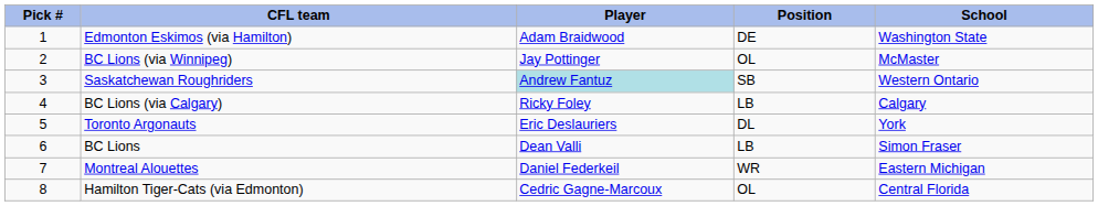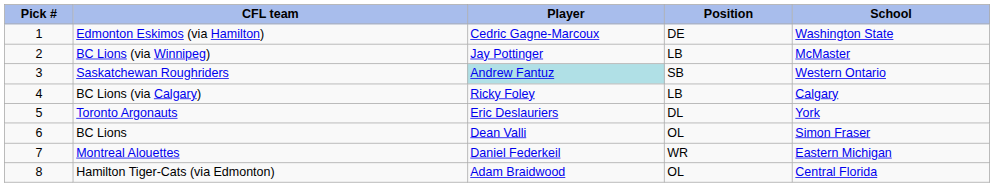 <table class="wikitable" style="width: 100%">
 <tr>
 <th style="background:#A8BDEC;" width=7%>Pick #</th>
 <th width=40% style="background:#A8BDEC;">CFL team</th>
 <th width=20% style="background:#A8BDEC;">Player</th>
 <th width=13% style="background:#A8BDEC;">Position</th>
 <th width=20% style="background:#A8BDEC;">School</th>
 </tr>
 <tr>
 <td align=center>1</td>
 <td><a href='#'>Edmonton Eskimos</a> (via <a href='#'>Hamilton</a>)</td>
-<td><a href='#'>Adam Braidwood</a></td>
+<td><a href='#'>Cedric Gagne-Marcoux</a></td>
 <td>DE</td>
 <td><a href='#'>Washington State</a></td>
 </tr>
 <tr>
 <td align=center>2</td>
 <td><a href='#'>BC Lions</a> (via <a href='#'>Winnipeg</a>)</td>
 <td><a href='#'>Jay Pottinger</a></td>
-<td>OL</td>
+<td>LB</td>
 <td><a href='#'>McMaster</a></td>
 </tr>
 <tr>
 <td align=center>3</td>
 <td><a href='#'>Saskatchewan Roughriders</a></td>
 <td bgcolor="#B0E0E6"><a href='#'>Andrew Fantuz</a></td>
 <td>SB</td>
 <td><a href='#'>Western Ontario</a></td>
 </tr>
 <tr>
 <td align=center>4</td>
 <td>BC Lions (via <a href='#'>Calgary</a>)</td>
 <td><a href='#'>Ricky Foley</a></td>
 <td>LB</td>
 <td><a href='#'>Calgary</a></td>
 </tr>
 <tr>
 <td align=center>5</td>
 <td><a href='#'>Toronto Argonauts</a></td>
 <td><a href='#'>Eric Deslauriers</a></td>
 <td>DL</td>
 <td><a href='#'>York</a></td>
 </tr>
 <tr>
 <td align=center>6</td>
 <td>BC Lions</td>
 <td><a href='#'>Dean Valli</a></td>
-<td>LB</td>
+<td>OL</td>
 <td><a href='#'>Simon Fraser</a></td>
 </tr>
 <tr>
 <td align=center>7</td>
 <td><a href='#'>Montreal Alouettes</a></td>
 <td><a href='#'>Daniel Federkeil</a></td>
 <td>WR</td>
 <td><a href='#'>Eastern Michigan</a></td>
 </tr>
 <tr>
 <td align=center>8</td>
 <td>Hamilton Tiger-Cats (via Edmonton)</td>
-<td><a href='#'>Cedric Gagne-Marcoux</a></td>
+<td><a href='#'>Adam Braidwood</a></td>
 <td>OL</td>
 <td><a href='#'>Central Florida</a></td>
 </tr>
 </table>
